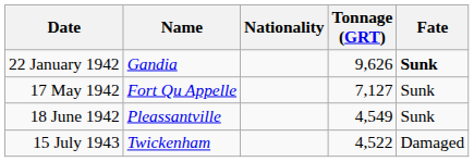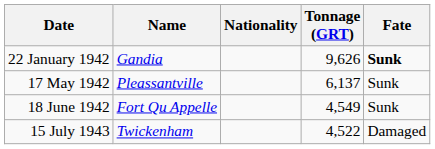 <table class="wikitable sortable">
 <tr>
 <th>Date</th>
 <th>Name</th>
 <th>Nationality</th>
 <th>Tonnage<br>(<a href='#'>GRT</a>)</th>
 <th>Fate</th>
 </tr>
 <tr>
 <td align="right">22 January 1942</td>
 <td align="left"><em><a href='#'>Gandia</a></em></td>
 <td align="left"></td>
 <td align="right">9,626</td>
 <td align="left"><strong>Sunk</strong></td>
 </tr>
 <tr>
 <td align="right">17 May 1942</td>
-<td align="left"><em><a href='#'>Fort Qu Appelle</a></em></td>
+<td align="left"><em><a href='#'>Pleassantville</a></em></td>
 <td align="left"></td>
-<td align="right">7,127</td>
+<td align="right">6,137</td>
 <td align="left">Sunk</td>
 </tr>
 <tr>
 <td align="right">18 June 1942</td>
-<td align="left"><em><a href='#'>Pleassantville</a></em></td>
+<td align="left"><em><a href='#'>Fort Qu Appelle</a></em></td>
 <td align="left"></td>
 <td align="right">4,549</td>
 <td align="left">Sunk</td>
 </tr>
 <tr>
 <td align="right">15 July 1943</td>
 <td align="left"><em><a href='#'>Twickenham</a></em></td>
 <td align="left"></td>
 <td align="right">4,522</td>
 <td align="left">Damaged</td>
 </tr>
 </table>
